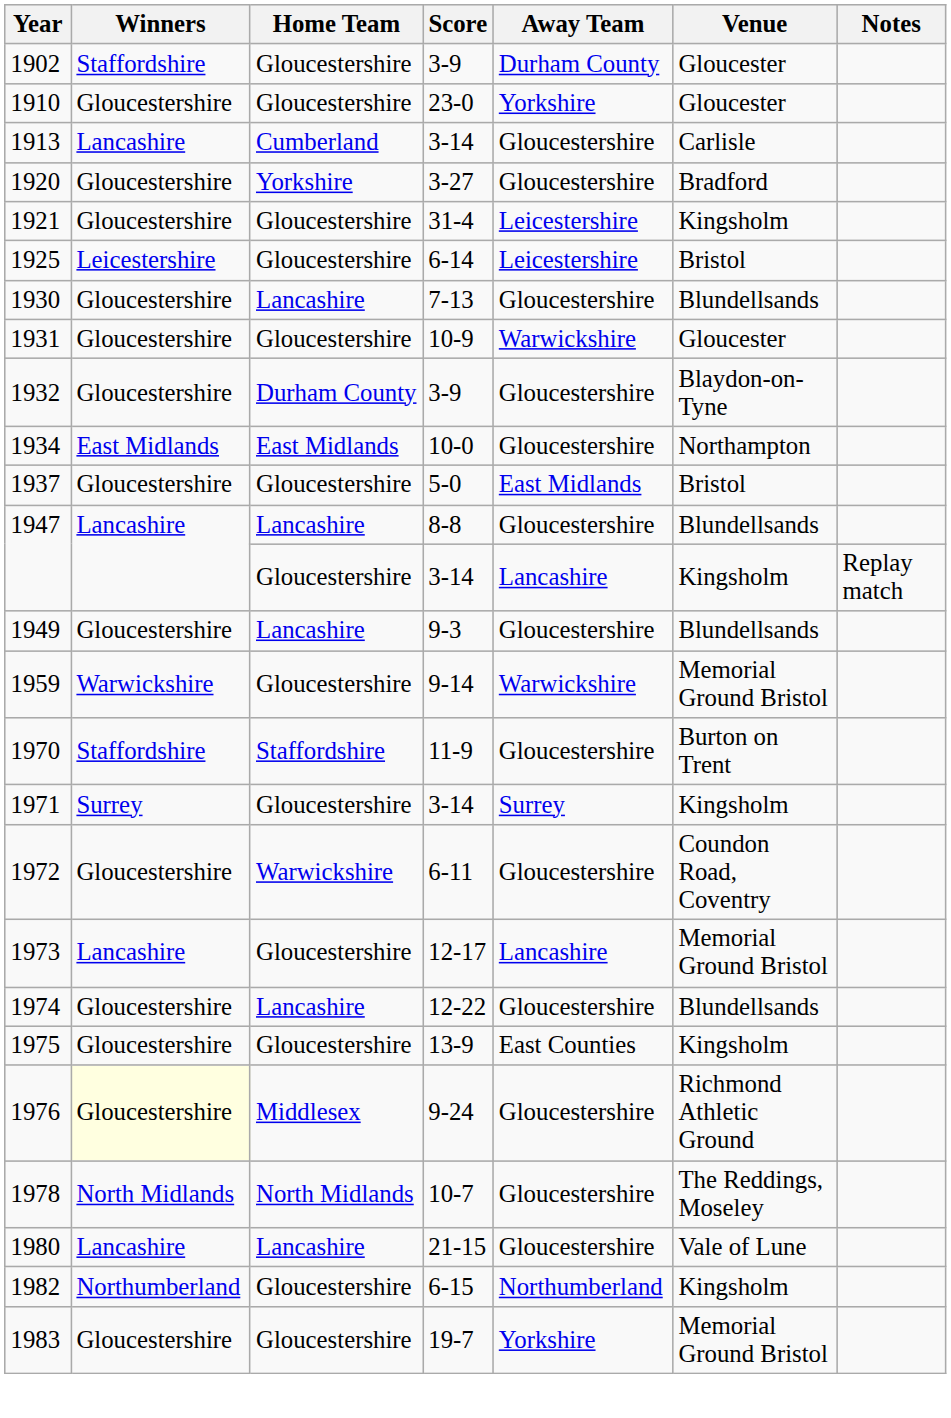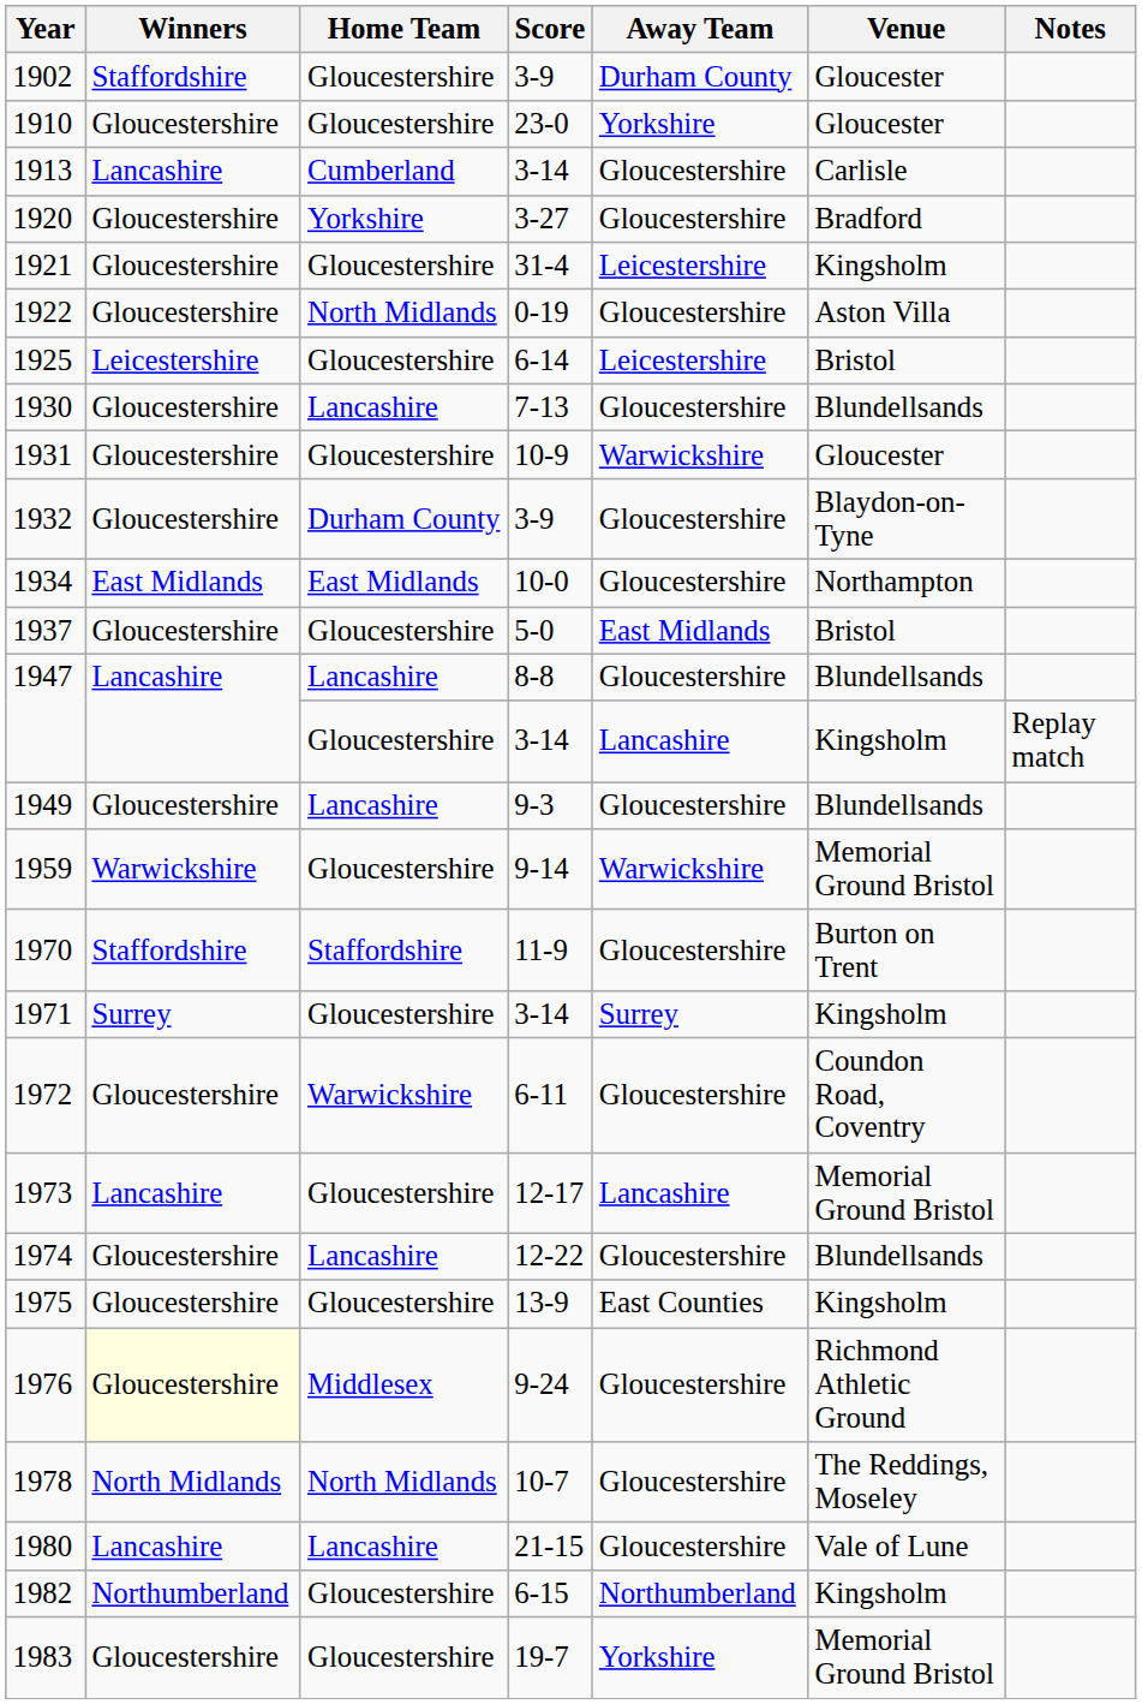 <table class="wikitable">
 <tr>
 <th width="60pt">Year</th>
 <th width="130pt">Winners</th>
 <th width="130pt">Home Team</th>
 <th width="40pt">Score</th>
 <th width="130pt">Away Team</th>
 <th width="160pt">Venue</th>
 <th width="200pt">Notes</th>
 </tr>
 <tr>
 <td>1902</td>
 <td><a href='#'>Staffordshire</a></td>
 <td>Gloucestershire</td>
 <td>3-9</td>
 <td><a href='#'>Durham County</a></td>
 <td>Gloucester</td>
 <td></td>
 </tr>
 <tr>
 <td>1910</td>
 <td>Gloucestershire</td>
 <td>Gloucestershire</td>
 <td>23-0</td>
 <td><a href='#'>Yorkshire</a></td>
 <td>Gloucester</td>
 <td></td>
 </tr>
 <tr>
 <td>1913</td>
 <td><a href='#'>Lancashire</a></td>
 <td><a href='#'>Cumberland</a></td>
 <td>3-14</td>
 <td>Gloucestershire</td>
 <td>Carlisle</td>
 <td></td>
 </tr>
 <tr>
 <td>1920</td>
 <td>Gloucestershire</td>
 <td><a href='#'>Yorkshire</a></td>
 <td>3-27</td>
 <td>Gloucestershire</td>
 <td>Bradford</td>
 <td></td>
 </tr>
 <tr>
 <td>1921</td>
 <td>Gloucestershire</td>
 <td>Gloucestershire</td>
 <td>31-4</td>
 <td><a href='#'>Leicestershire</a></td>
 <td>Kingsholm</td>
+<td></td>
+</tr>
+<tr>
+<td>1922</td>
+<td>Gloucestershire</td>
+<td><a href='#'>North Midlands</a></td>
+<td>0-19</td>
+<td>Gloucestershire</td>
+<td>Aston Villa</td>
 <td></td>
 </tr>
 <tr>
 <td>1925</td>
 <td><a href='#'>Leicestershire</a></td>
 <td>Gloucestershire</td>
 <td>6-14</td>
 <td><a href='#'>Leicestershire</a></td>
 <td>Bristol</td>
 <td></td>
 </tr>
 <tr>
 <td>1930</td>
 <td>Gloucestershire</td>
 <td><a href='#'>Lancashire</a></td>
 <td>7-13</td>
 <td>Gloucestershire</td>
 <td>Blundellsands</td>
 <td></td>
 </tr>
 <tr>
 <td>1931</td>
 <td>Gloucestershire</td>
 <td>Gloucestershire</td>
 <td>10-9</td>
 <td><a href='#'>Warwickshire</a></td>
 <td>Gloucester</td>
 <td></td>
 </tr>
 <tr>
 <td>1932</td>
 <td>Gloucestershire</td>
 <td><a href='#'>Durham County</a></td>
 <td>3-9</td>
 <td>Gloucestershire</td>
 <td>Blaydon-on-Tyne</td>
 <td></td>
 </tr>
 <tr>
 <td>1934</td>
 <td><a href='#'>East Midlands</a></td>
 <td><a href='#'>East Midlands</a></td>
 <td>10-0</td>
 <td>Gloucestershire</td>
 <td>Northampton</td>
 <td></td>
 </tr>
 <tr>
 <td>1937</td>
 <td>Gloucestershire</td>
 <td>Gloucestershire</td>
 <td>5-0</td>
 <td><a href='#'>East Midlands</a></td>
 <td>Bristol</td>
 <td></td>
 </tr>
 <tr>
 <td rowspan=2 valign="top">1947</td>
 <td rowspan=2 valign="top"><a href='#'>Lancashire</a></td>
 <td><a href='#'>Lancashire</a></td>
 <td>8-8</td>
 <td>Gloucestershire</td>
 <td>Blundellsands</td>
 <td></td>
 </tr>
 <tr>
 <td>Gloucestershire</td>
 <td>3-14</td>
 <td><a href='#'>Lancashire</a></td>
 <td>Kingsholm</td>
 <td>Replay match</td>
 </tr>
 <tr>
 <td>1949</td>
 <td>Gloucestershire</td>
 <td><a href='#'>Lancashire</a></td>
 <td>9-3</td>
 <td>Gloucestershire</td>
 <td>Blundellsands</td>
 <td></td>
 </tr>
 <tr>
 <td>1959</td>
 <td><a href='#'>Warwickshire</a></td>
 <td>Gloucestershire</td>
 <td>9-14</td>
 <td><a href='#'>Warwickshire</a></td>
 <td>Memorial Ground Bristol</td>
 <td></td>
 </tr>
 <tr>
 <td>1970</td>
 <td><a href='#'>Staffordshire</a></td>
 <td><a href='#'>Staffordshire</a></td>
 <td>11-9</td>
 <td>Gloucestershire</td>
 <td>Burton on Trent</td>
 <td></td>
 </tr>
 <tr>
 <td>1971</td>
 <td><a href='#'>Surrey</a></td>
 <td>Gloucestershire</td>
 <td>3-14</td>
 <td><a href='#'>Surrey</a></td>
 <td>Kingsholm</td>
 <td></td>
 </tr>
 <tr>
 <td>1972</td>
 <td>Gloucestershire</td>
 <td><a href='#'>Warwickshire</a></td>
 <td>6-11</td>
 <td>Gloucestershire</td>
 <td>Coundon Road, Coventry</td>
 <td></td>
 </tr>
 <tr>
 <td>1973</td>
 <td><a href='#'>Lancashire</a></td>
 <td>Gloucestershire</td>
 <td>12-17</td>
 <td><a href='#'>Lancashire</a></td>
 <td>Memorial Ground Bristol</td>
 <td></td>
 </tr>
 <tr>
 <td>1974</td>
 <td>Gloucestershire</td>
 <td><a href='#'>Lancashire</a></td>
 <td>12-22</td>
 <td>Gloucestershire</td>
 <td>Blundellsands</td>
 <td></td>
 </tr>
 <tr>
 <td>1975</td>
 <td>Gloucestershire</td>
 <td>Gloucestershire</td>
 <td>13-9</td>
 <td>East Counties</td>
 <td>Kingsholm</td>
 <td></td>
 </tr>
 <tr>
 <td>1976</td>
 <td style="background: lightyellow;">Gloucestershire</td>
 <td><a href='#'>Middlesex</a></td>
 <td>9-24</td>
 <td>Gloucestershire</td>
 <td>Richmond Athletic Ground</td>
 <td></td>
 </tr>
 <tr>
 <td>1978</td>
 <td><a href='#'>North Midlands</a></td>
 <td><a href='#'>North Midlands</a></td>
 <td>10-7</td>
 <td>Gloucestershire</td>
 <td>The Reddings, Moseley</td>
 <td></td>
 </tr>
 <tr>
 <td>1980</td>
 <td><a href='#'>Lancashire</a></td>
 <td><a href='#'>Lancashire</a></td>
 <td>21-15</td>
 <td>Gloucestershire</td>
 <td>Vale of Lune</td>
 <td></td>
 </tr>
 <tr>
 <td>1982</td>
 <td><a href='#'>Northumberland</a></td>
 <td>Gloucestershire</td>
 <td>6-15</td>
 <td><a href='#'>Northumberland</a></td>
 <td>Kingsholm</td>
 <td></td>
 </tr>
 <tr>
 <td>1983</td>
 <td>Gloucestershire</td>
 <td>Gloucestershire</td>
 <td>19-7</td>
 <td><a href='#'>Yorkshire</a></td>
 <td>Memorial Ground Bristol</td>
 </tr>
 </table>
